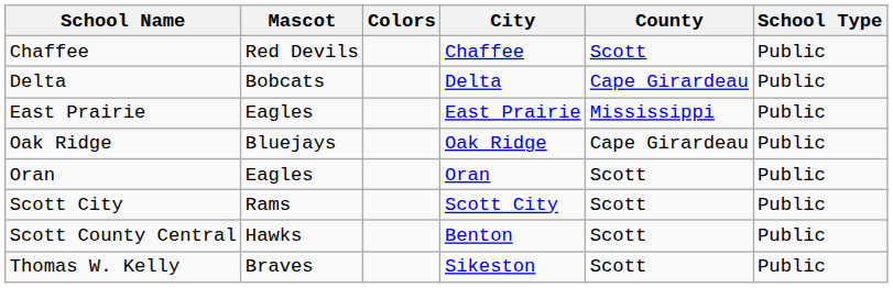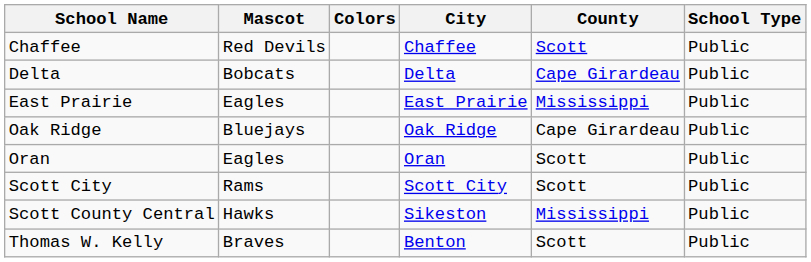 <table class="wikitable">
 <tr>
 <th>School Name</th>
 <th>Mascot</th>
 <th>Colors</th>
 <th>City</th>
 <th>County</th>
 <th>School Type</th>
 </tr>
 <tr>
 <td>Chaffee</td>
 <td>Red Devils</td>
 <td></td>
 <td><a href='#'>Chaffee</a></td>
 <td><a href='#'>Scott</a></td>
 <td>Public</td>
 </tr>
 <tr>
 <td>Delta</td>
 <td>Bobcats</td>
 <td></td>
 <td><a href='#'>Delta</a></td>
 <td><a href='#'>Cape Girardeau</a></td>
 <td>Public</td>
 </tr>
 <tr>
 <td>East Prairie</td>
 <td>Eagles</td>
 <td></td>
 <td><a href='#'>East Prairie</a></td>
 <td><a href='#'>Mississippi</a></td>
 <td>Public</td>
 </tr>
 <tr>
 <td>Oak Ridge</td>
 <td>Bluejays</td>
 <td></td>
 <td><a href='#'>Oak Ridge</a></td>
 <td>Cape Girardeau</td>
 <td>Public</td>
 </tr>
 <tr>
 <td>Oran</td>
 <td>Eagles</td>
 <td></td>
 <td><a href='#'>Oran</a></td>
 <td>Scott</td>
 <td>Public</td>
 </tr>
 <tr>
 <td>Scott City</td>
 <td>Rams</td>
 <td></td>
 <td><a href='#'>Scott City</a></td>
 <td>Scott</td>
 <td>Public</td>
 </tr>
 <tr>
 <td>Scott County Central</td>
 <td>Hawks</td>
 <td></td>
-<td><a href='#'>Benton</a></td>
-<td>Scott</td>
+<td><a href='#'>Sikeston</a></td>
+<td><a href='#'>Mississippi</a></td>
 <td>Public</td>
 </tr>
 <tr>
 <td>Thomas W. Kelly</td>
 <td>Braves</td>
 <td></td>
-<td><a href='#'>Sikeston</a></td>
+<td><a href='#'>Benton</a></td>
 <td>Scott</td>
 <td>Public</td>
 </tr>
 </table>
